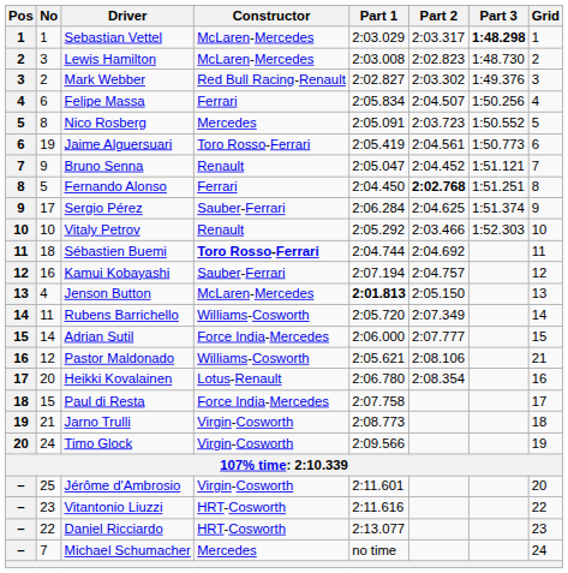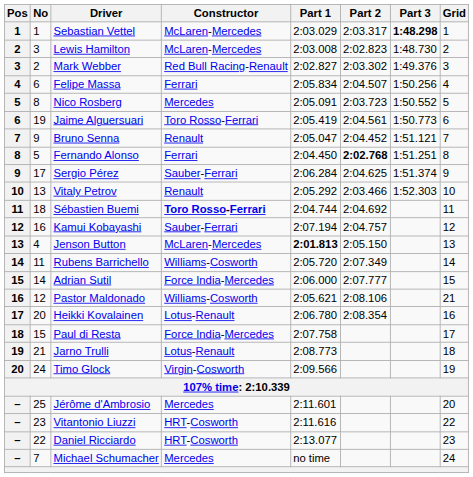 <table class="wikitable sortable" style="font-size:85%">
 <tr>
 <th>Pos</th>
 <th>No</th>
 <th>Driver</th>
 <th>Constructor</th>
 <th>Part 1</th>
 <th>Part 2</th>
 <th>Part 3</th>
 <th>Grid</th>
 </tr>
 <tr>
 <th>1</th>
 <td>1</td>
 <td> <a href='#'>Sebastian Vettel</a></td>
 <td><a href='#'>McLaren</a>-<a href='#'>Mercedes</a></td>
 <td>2:03.029</td>
 <td>2:03.317</td>
 <td><strong>1:48.298</strong></td>
 <td>1</td>
 </tr>
 <tr>
 <th>2</th>
 <td>3</td>
 <td> <a href='#'>Lewis Hamilton</a></td>
 <td><a href='#'>McLaren</a>-<a href='#'>Mercedes</a></td>
 <td>2:03.008</td>
 <td>2:02.823</td>
 <td>1:48.730</td>
 <td>2</td>
 </tr>
 <tr>
 <th>3</th>
 <td>2</td>
 <td> <a href='#'>Mark Webber</a></td>
 <td><a href='#'>Red Bull Racing</a>-<a href='#'>Renault</a></td>
 <td>2:02.827</td>
 <td>2:03.302</td>
 <td>1:49.376</td>
 <td>3</td>
 </tr>
 <tr>
 <th>4</th>
 <td>6</td>
 <td> <a href='#'>Felipe Massa</a></td>
 <td><a href='#'>Ferrari</a></td>
 <td>2:05.834</td>
 <td>2:04.507</td>
 <td>1:50.256</td>
 <td>4</td>
 </tr>
 <tr>
 <th>5</th>
 <td>8</td>
 <td> <a href='#'>Nico Rosberg</a></td>
 <td><a href='#'>Mercedes</a></td>
 <td>2:05.091</td>
 <td>2:03.723</td>
 <td>1:50.552</td>
 <td>5</td>
 </tr>
 <tr>
 <th>6</th>
 <td>19</td>
 <td> <a href='#'>Jaime Alguersuari</a></td>
 <td><a href='#'>Toro Rosso</a>-<a href='#'>Ferrari</a></td>
 <td>2:05.419</td>
 <td>2:04.561</td>
 <td>1:50.773</td>
 <td>6</td>
 </tr>
 <tr>
 <th>7</th>
 <td>9</td>
 <td> <a href='#'>Bruno Senna</a></td>
 <td><a href='#'>Renault</a></td>
 <td>2:05.047</td>
 <td>2:04.452</td>
 <td>1:51.121</td>
 <td>7</td>
 </tr>
 <tr>
 <th>8</th>
 <td>5</td>
 <td> <a href='#'>Fernando Alonso</a></td>
 <td><a href='#'>Ferrari</a></td>
 <td>2:04.450</td>
 <td><strong>2:02.768</strong></td>
 <td>1:51.251</td>
 <td>8</td>
 </tr>
 <tr>
 <th>9</th>
 <td>17</td>
 <td> <a href='#'>Sergio Pérez</a></td>
 <td><a href='#'>Sauber</a>-<a href='#'>Ferrari</a></td>
 <td>2:06.284</td>
 <td>2:04.625</td>
 <td>1:51.374</td>
 <td>9</td>
 </tr>
 <tr>
 <th>10</th>
-<td>10</td>
+<td>13</td>
 <td> <a href='#'>Vitaly Petrov</a></td>
 <td><a href='#'>Renault</a></td>
 <td>2:05.292</td>
 <td>2:03.466</td>
 <td>1:52.303</td>
 <td>10</td>
 </tr>
 <tr>
 <th>11</th>
 <td>18</td>
 <td> <a href='#'>Sébastien Buemi</a></td>
 <td><strong><a href='#'>Toro Rosso</a>-<a href='#'>Ferrari</a></strong></td>
 <td>2:04.744</td>
 <td>2:04.692</td>
 <td></td>
 <td>11</td>
 </tr>
 <tr>
 <th>12</th>
 <td>16</td>
 <td> <a href='#'>Kamui Kobayashi</a></td>
 <td><a href='#'>Sauber</a>-<a href='#'>Ferrari</a></td>
 <td>2:07.194</td>
 <td>2:04.757</td>
 <td></td>
 <td>12</td>
 </tr>
 <tr>
 <th>13</th>
 <td>4</td>
 <td> <a href='#'>Jenson Button</a></td>
 <td><a href='#'>McLaren</a>-<a href='#'>Mercedes</a></td>
 <td><strong>2:01.813</strong></td>
 <td>2:05.150</td>
 <td></td>
 <td>13</td>
 </tr>
 <tr>
 <th>14</th>
 <td>11</td>
 <td> <a href='#'>Rubens Barrichello</a></td>
 <td><a href='#'>Williams</a>-<a href='#'>Cosworth</a></td>
 <td>2:05.720</td>
 <td>2:07.349</td>
 <td></td>
 <td>14</td>
 </tr>
 <tr>
 <th>15</th>
 <td>14</td>
 <td> <a href='#'>Adrian Sutil</a></td>
 <td><a href='#'>Force India</a>-<a href='#'>Mercedes</a></td>
 <td>2:06.000</td>
 <td>2:07.777</td>
 <td></td>
 <td>15</td>
 </tr>
 <tr>
 <th>16</th>
 <td>12</td>
 <td> <a href='#'>Pastor Maldonado</a></td>
 <td><a href='#'>Williams</a>-<a href='#'>Cosworth</a></td>
 <td>2:05.621</td>
 <td>2:08.106</td>
 <td></td>
 <td>21</td>
 </tr>
 <tr>
 <th>17</th>
 <td>20</td>
 <td> <a href='#'>Heikki Kovalainen</a></td>
 <td><a href='#'>Lotus</a>-<a href='#'>Renault</a></td>
 <td>2:06.780</td>
 <td>2:08.354</td>
 <td></td>
 <td>16</td>
 </tr>
 <tr>
 <th>18</th>
 <td>15</td>
 <td> <a href='#'>Paul di Resta</a></td>
 <td><a href='#'>Force India</a>-<a href='#'>Mercedes</a></td>
 <td>2:07.758</td>
 <td></td>
 <td></td>
 <td>17</td>
 </tr>
 <tr>
 <th>19</th>
 <td>21</td>
 <td> <a href='#'>Jarno Trulli</a></td>
-<td><a href='#'>Virgin</a>-<a href='#'>Cosworth</a></td>
+<td><a href='#'>Lotus</a>-<a href='#'>Renault</a></td>
 <td>2:08.773</td>
 <td></td>
 <td></td>
 <td>18</td>
 </tr>
 <tr>
 <th>20</th>
 <td>24</td>
 <td> <a href='#'>Timo Glock</a></td>
 <td><a href='#'>Virgin</a>-<a href='#'>Cosworth</a></td>
 <td>2:09.566</td>
 <td></td>
 <td></td>
 <td>19</td>
 </tr>
 <tr>
 <th colspan=8><a href='#'>107% time</a>: 2:10.339</th>
 </tr>
 <tr>
 <th>–</th>
 <td>25</td>
 <td> <a href='#'>Jérôme d'Ambrosio</a></td>
-<td><a href='#'>Virgin</a>-<a href='#'>Cosworth</a></td>
+<td><a href='#'>Mercedes</a></td>
 <td>2:11.601</td>
 <td></td>
 <td></td>
 <td>20</td>
 </tr>
 <tr>
 <th>–</th>
 <td>23</td>
 <td> <a href='#'>Vitantonio Liuzzi</a></td>
 <td><a href='#'>HRT</a>-<a href='#'>Cosworth</a></td>
 <td>2:11.616</td>
 <td></td>
 <td></td>
 <td>22</td>
 </tr>
 <tr>
 <th>–</th>
 <td>22</td>
 <td> <a href='#'>Daniel Ricciardo</a></td>
 <td><a href='#'>HRT</a>-<a href='#'>Cosworth</a></td>
 <td>2:13.077</td>
 <td></td>
 <td></td>
 <td>23</td>
 </tr>
 <tr>
 <th>–</th>
 <td>7</td>
 <td> <a href='#'>Michael Schumacher</a></td>
 <td><a href='#'>Mercedes</a></td>
 <td>no time</td>
 <td></td>
 <td></td>
 <td>24</td>
 </tr>
 <tr>
 <th colspan="8"></th>
 </tr>
 </table>
